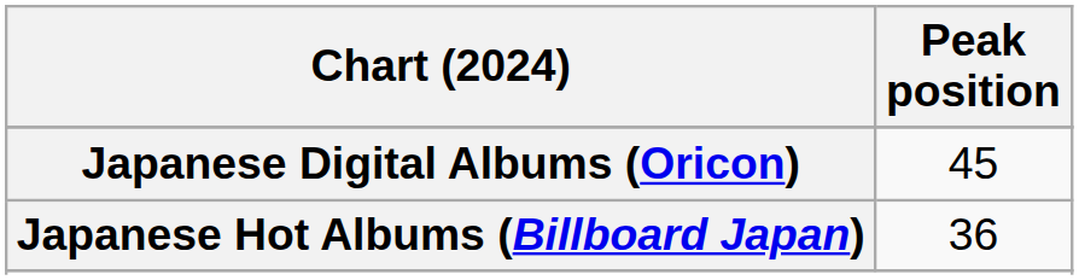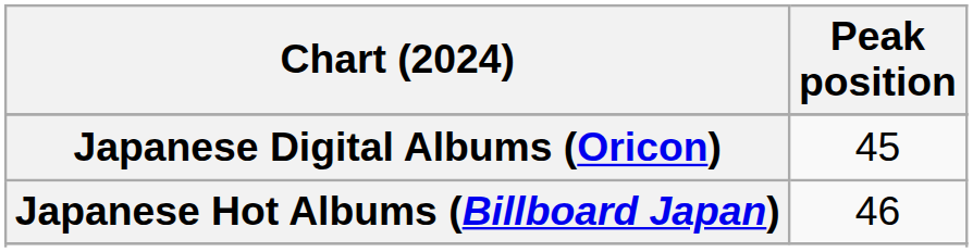 <table class="wikitable sortable plainrowheaders" style="text-align:center">
 <tr>
 <th scope="col">Chart (2024)</th>
 <th scope="col">Peak<br>position</th>
 </tr>
 <tr>
 </tr>
 <tr>
 </tr>
 <tr>
 <th scope="row">Japanese Digital Albums (<a href='#'>Oricon</a>)</th>
 <td>45</td>
 </tr>
 <tr>
 <th scope="row">Japanese Hot Albums (<em><a href='#'>Billboard Japan</a></em>)</th>
-<td>36</td>
+<td>46</td>
 </tr>
 <tr>
 </tr>
 <tr>
 </tr>
 <tr>
 </tr>
 <tr>
 </tr>
 </table>
